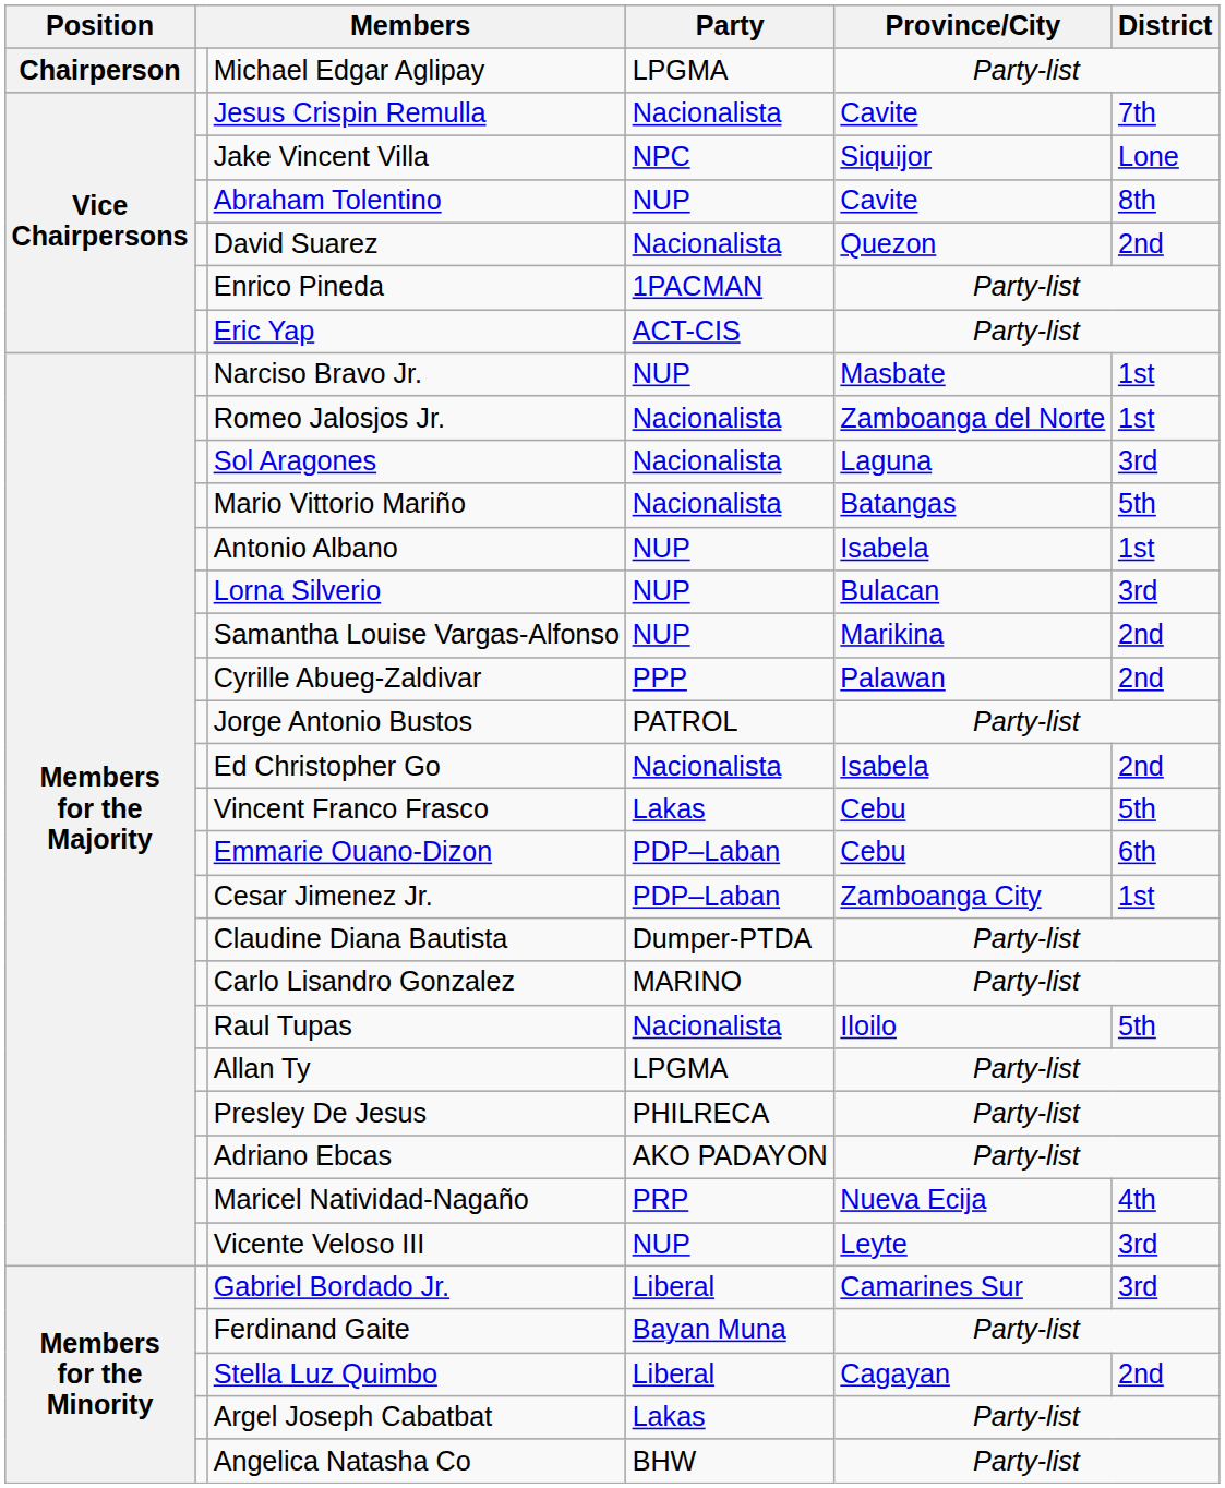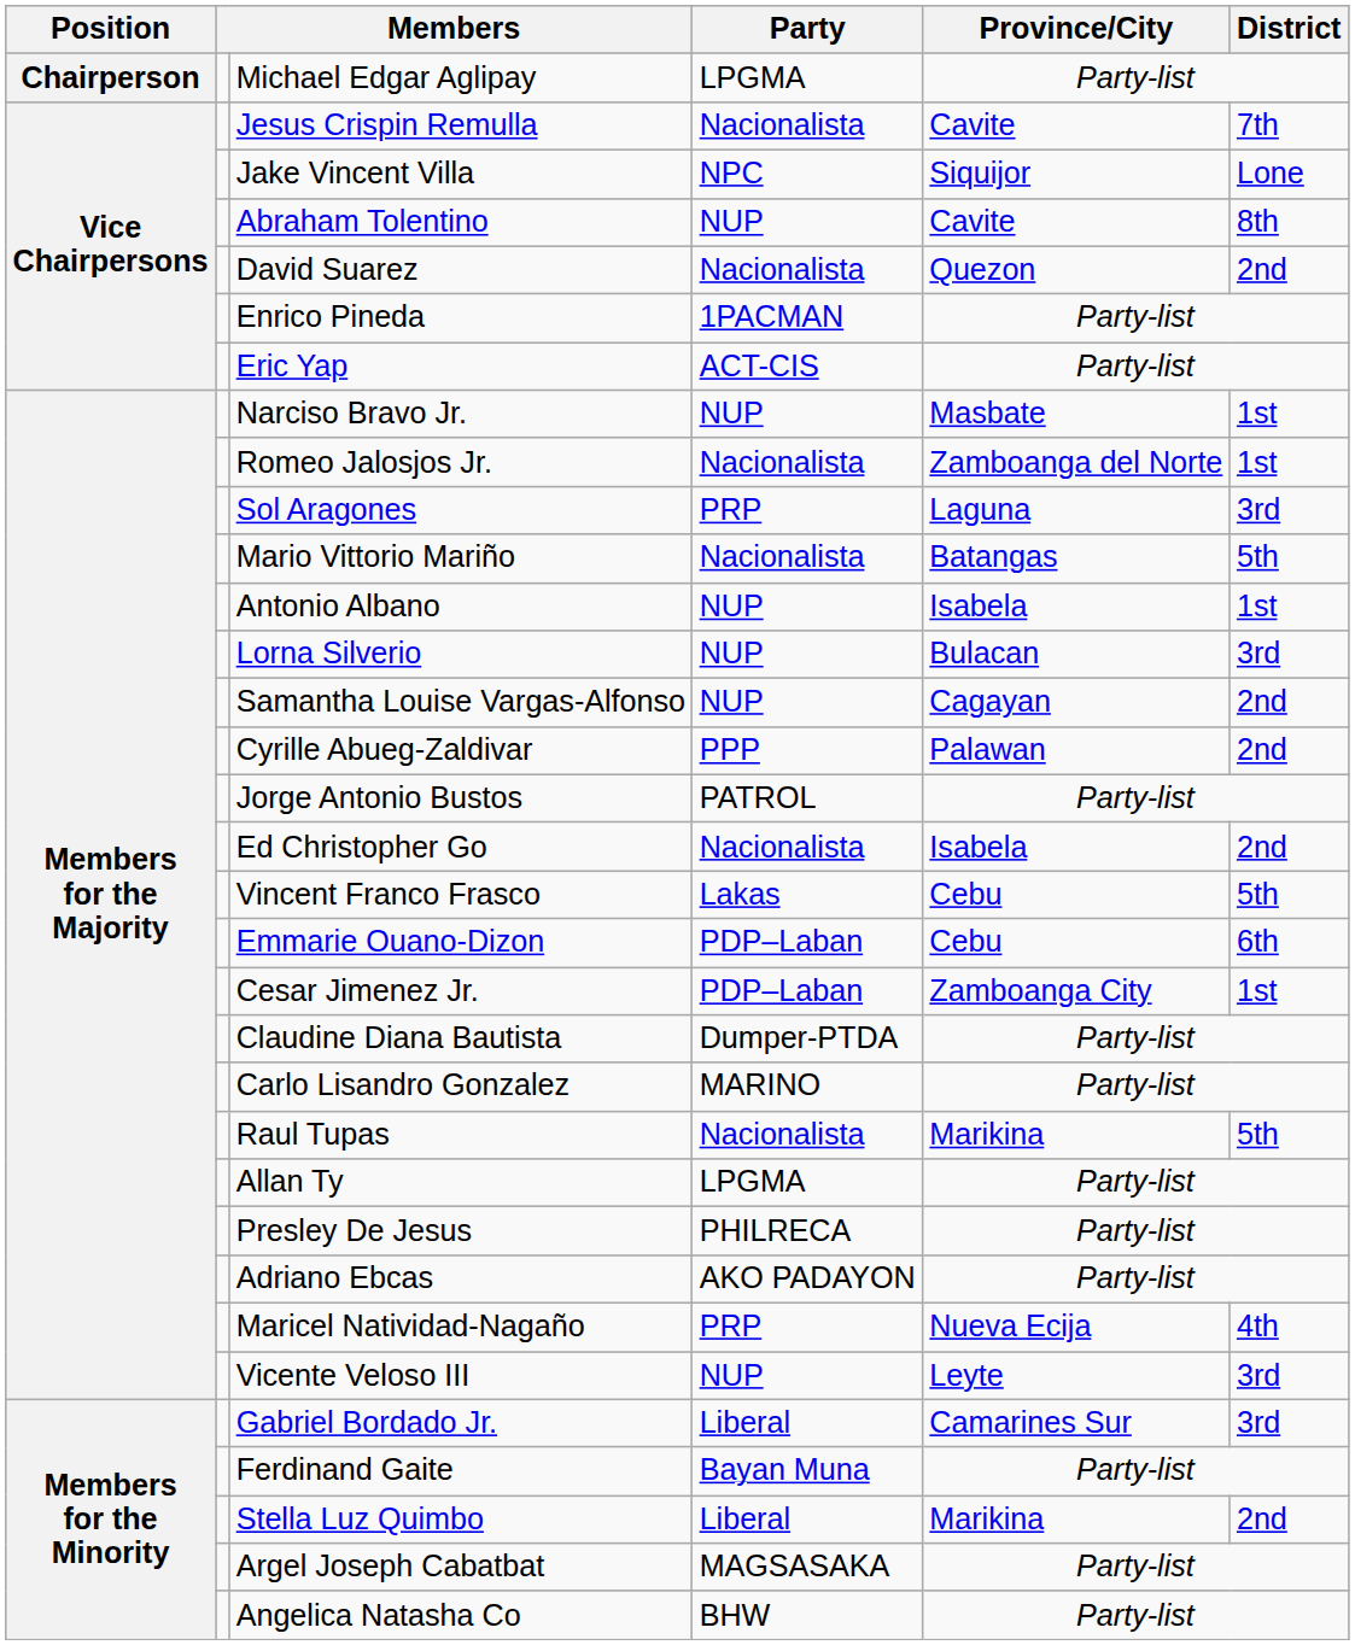 <table class="wikitable" style="font-size: 100%;">
 <tr>
 <th>Position</th>
 <th colspan="2">Members</th>
 <th>Party</th>
 <th>Province/City</th>
 <th>District</th>
 </tr>
 <tr>
 <th>Chairperson</th>
 <td></td>
 <td>Michael Edgar Aglipay</td>
 <td>LPGMA</td>
 <td align="center" colspan="2"><em>Party-list</em></td>
 </tr>
 <tr>
 <th rowspan="6">Vice<br>Chairpersons</th>
 <td></td>
 <td><a href='#'>Jesus Crispin Remulla</a></td>
 <td><a href='#'>Nacionalista</a></td>
 <td><a href='#'>Cavite</a></td>
 <td><a href='#'>7th</a></td>
 </tr>
 <tr>
 <td></td>
 <td>Jake Vincent Villa</td>
 <td><a href='#'>NPC</a></td>
 <td><a href='#'>Siquijor</a></td>
 <td><a href='#'>Lone</a></td>
 </tr>
 <tr>
 <td></td>
 <td><a href='#'>Abraham Tolentino</a></td>
 <td><a href='#'>NUP</a></td>
 <td><a href='#'>Cavite</a></td>
 <td><a href='#'>8th</a></td>
 </tr>
 <tr>
 <td></td>
 <td>David Suarez</td>
 <td><a href='#'>Nacionalista</a></td>
 <td><a href='#'>Quezon</a></td>
 <td><a href='#'>2nd</a></td>
 </tr>
 <tr>
 <td></td>
 <td>Enrico Pineda</td>
 <td><a href='#'>1PACMAN</a></td>
 <td align="center" colspan="2"><em>Party-list</em></td>
 </tr>
 <tr>
 <td></td>
 <td><a href='#'>Eric Yap</a></td>
 <td><a href='#'>ACT-CIS</a></td>
 <td align="center" colspan="2"><em>Party-list</em></td>
 </tr>
 <tr>
 <th rowspan="21">Members<br>for the<br>Majority</th>
 <td></td>
 <td>Narciso Bravo Jr.</td>
 <td><a href='#'>NUP</a></td>
 <td><a href='#'>Masbate</a></td>
 <td><a href='#'>1st</a></td>
 </tr>
 <tr>
 <td></td>
 <td>Romeo Jalosjos Jr.</td>
 <td><a href='#'>Nacionalista</a></td>
 <td><a href='#'>Zamboanga del Norte</a></td>
 <td><a href='#'>1st</a></td>
 </tr>
 <tr>
 <td></td>
 <td><a href='#'>Sol Aragones</a></td>
-<td><a href='#'>Nacionalista</a></td>
+<td><a href='#'>PRP</a></td>
 <td><a href='#'>Laguna</a></td>
 <td><a href='#'>3rd</a></td>
 </tr>
 <tr>
 <td></td>
 <td>Mario Vittorio Mariño</td>
 <td><a href='#'>Nacionalista</a></td>
 <td><a href='#'>Batangas</a></td>
 <td><a href='#'>5th</a></td>
 </tr>
 <tr>
 <td></td>
 <td>Antonio Albano</td>
 <td><a href='#'>NUP</a></td>
 <td><a href='#'>Isabela</a></td>
 <td><a href='#'>1st</a></td>
 </tr>
 <tr>
 <td></td>
 <td><a href='#'>Lorna Silverio</a></td>
 <td><a href='#'>NUP</a></td>
 <td><a href='#'>Bulacan</a></td>
 <td><a href='#'>3rd</a></td>
 </tr>
 <tr>
 <td></td>
 <td>Samantha Louise Vargas-Alfonso</td>
 <td><a href='#'>NUP</a></td>
-<td><a href='#'>Marikina</a></td>
+<td><a href='#'>Cagayan</a></td>
 <td><a href='#'>2nd</a></td>
 </tr>
 <tr>
 <td></td>
 <td>Cyrille Abueg-Zaldivar</td>
 <td><a href='#'>PPP</a></td>
 <td><a href='#'>Palawan</a></td>
 <td><a href='#'>2nd</a></td>
 </tr>
 <tr>
 <td></td>
 <td>Jorge Antonio Bustos</td>
 <td>PATROL</td>
 <td align="center" colspan="2"><em>Party-list</em></td>
 </tr>
 <tr>
 <td></td>
 <td>Ed Christopher Go</td>
 <td><a href='#'>Nacionalista</a></td>
 <td><a href='#'>Isabela</a></td>
 <td><a href='#'>2nd</a></td>
 </tr>
 <tr>
 <td></td>
 <td>Vincent Franco Frasco</td>
 <td><a href='#'>Lakas</a></td>
 <td><a href='#'>Cebu</a></td>
 <td><a href='#'>5th</a></td>
 </tr>
 <tr>
 <td></td>
 <td><a href='#'>Emmarie Ouano-Dizon</a></td>
 <td><a href='#'>PDP–Laban</a></td>
 <td><a href='#'>Cebu</a></td>
 <td><a href='#'>6th</a></td>
 </tr>
 <tr>
 <td></td>
 <td>Cesar Jimenez Jr.</td>
 <td><a href='#'>PDP–Laban</a></td>
 <td><a href='#'>Zamboanga City</a></td>
 <td><a href='#'>1st</a></td>
 </tr>
 <tr>
 <td></td>
 <td>Claudine Diana Bautista</td>
 <td>Dumper-PTDA</td>
 <td align="center" colspan="2"><em>Party-list</em></td>
 </tr>
 <tr>
 <td></td>
 <td>Carlo Lisandro Gonzalez</td>
 <td>MARINO</td>
 <td align="center" colspan="2"><em>Party-list</em></td>
 </tr>
 <tr>
 <td></td>
 <td>Raul Tupas</td>
 <td><a href='#'>Nacionalista</a></td>
-<td><a href='#'>Iloilo</a></td>
+<td><a href='#'>Marikina</a></td>
 <td><a href='#'>5th</a></td>
 </tr>
 <tr>
 <td></td>
 <td>Allan Ty</td>
 <td>LPGMA</td>
 <td align="center" colspan="2"><em>Party-list</em></td>
 </tr>
 <tr>
 <td></td>
 <td>Presley De Jesus</td>
 <td>PHILRECA</td>
 <td align="center" colspan="2"><em>Party-list</em></td>
 </tr>
 <tr>
 <td></td>
 <td>Adriano Ebcas</td>
 <td>AKO PADAYON</td>
 <td align="center" colspan="2"><em>Party-list</em></td>
 </tr>
 <tr>
 <td></td>
 <td>Maricel Natividad-Nagaño</td>
 <td><a href='#'>PRP</a></td>
 <td><a href='#'>Nueva Ecija</a></td>
 <td><a href='#'>4th</a></td>
 </tr>
 <tr>
 <td></td>
 <td>Vicente Veloso III</td>
 <td><a href='#'>NUP</a></td>
 <td><a href='#'>Leyte</a></td>
 <td><a href='#'>3rd</a></td>
 </tr>
 <tr>
 <th rowspan="5">Members<br>for the<br>Minority</th>
 <td></td>
 <td><a href='#'>Gabriel Bordado Jr.</a></td>
 <td><a href='#'>Liberal</a></td>
 <td><a href='#'>Camarines Sur</a></td>
 <td><a href='#'>3rd</a></td>
 </tr>
 <tr>
 <td></td>
 <td>Ferdinand Gaite</td>
 <td><a href='#'>Bayan Muna</a></td>
 <td align="center" colspan="2"><em>Party-list</em></td>
 </tr>
 <tr>
 <td></td>
 <td><a href='#'>Stella Luz Quimbo</a></td>
 <td><a href='#'>Liberal</a></td>
-<td><a href='#'>Cagayan</a></td>
+<td><a href='#'>Marikina</a></td>
 <td><a href='#'>2nd</a></td>
 </tr>
 <tr>
 <td></td>
 <td>Argel Joseph Cabatbat</td>
-<td><a href='#'>Lakas</a></td>
+<td>MAGSASAKA</td>
 <td align="center" colspan="2"><em>Party-list</em></td>
 </tr>
 <tr>
 <td></td>
 <td>Angelica Natasha Co</td>
 <td>BHW</td>
 <td align="center" colspan="2"><em>Party-list</em></td>
 </tr>
 </table>
